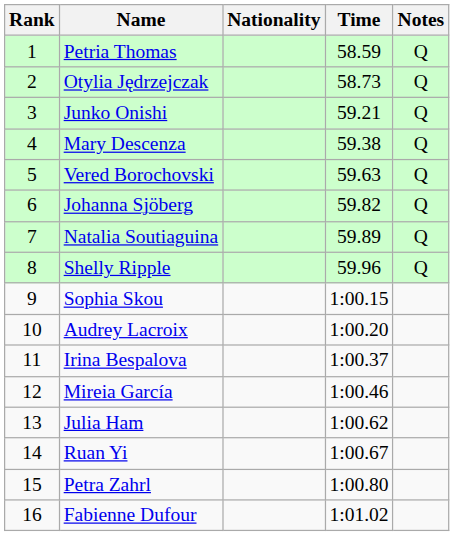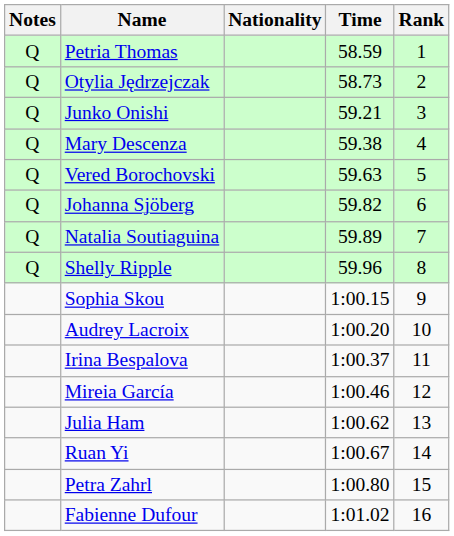 <table class="wikitable sortable" style="text-align:center">
 <tr>
-<th>Rank</th>
+<th>Notes</th>
 <th>Name</th>
 <th>Nationality</th>
 <th>Time</th>
-<th>Notes</th>
+<th>Rank</th>
 </tr>
 <tr bgcolor=ccffcc>
-<td>1</td>
+<td>Q</td>
 <td align=left><a href='#'>Petria Thomas</a></td>
 <td align=left></td>
 <td>58.59</td>
-<td>Q</td>
+<td>1</td>
 </tr>
 <tr bgcolor=ccffcc>
-<td>2</td>
+<td>Q</td>
 <td align=left><a href='#'>Otylia Jędrzejczak</a></td>
 <td align=left></td>
 <td>58.73</td>
-<td>Q</td>
+<td>2</td>
 </tr>
 <tr bgcolor=ccffcc>
-<td>3</td>
+<td>Q</td>
 <td align=left><a href='#'>Junko Onishi</a></td>
 <td align=left></td>
 <td>59.21</td>
-<td>Q</td>
+<td>3</td>
 </tr>
 <tr bgcolor=ccffcc>
-<td>4</td>
+<td>Q</td>
 <td align=left><a href='#'>Mary Descenza</a></td>
 <td align=left></td>
 <td>59.38</td>
-<td>Q</td>
+<td>4</td>
 </tr>
 <tr bgcolor=ccffcc>
-<td>5</td>
+<td>Q</td>
 <td align=left><a href='#'>Vered Borochovski</a></td>
 <td align=left></td>
 <td>59.63</td>
-<td>Q</td>
+<td>5</td>
 </tr>
 <tr bgcolor=ccffcc>
-<td>6</td>
+<td>Q</td>
 <td align=left><a href='#'>Johanna Sjöberg</a></td>
 <td align=left></td>
 <td>59.82</td>
-<td>Q</td>
+<td>6</td>
 </tr>
 <tr bgcolor=ccffcc>
-<td>7</td>
+<td>Q</td>
 <td align=left><a href='#'>Natalia Soutiaguina</a></td>
 <td align=left></td>
 <td>59.89</td>
-<td>Q</td>
+<td>7</td>
 </tr>
 <tr bgcolor=ccffcc>
-<td>8</td>
+<td>Q</td>
 <td align=left><a href='#'>Shelly Ripple</a></td>
 <td align=left></td>
 <td>59.96</td>
-<td>Q</td>
+<td>8</td>
 </tr>
 <tr>
-<td>9</td>
+<td></td>
 <td align=left><a href='#'>Sophia Skou</a></td>
 <td align=left></td>
 <td>1:00.15</td>
-<td></td>
+<td>9</td>
 </tr>
 <tr>
-<td>10</td>
+<td></td>
 <td align=left><a href='#'>Audrey Lacroix</a></td>
 <td align=left></td>
 <td>1:00.20</td>
-<td></td>
+<td>10</td>
 </tr>
 <tr>
-<td>11</td>
+<td></td>
 <td align=left><a href='#'>Irina Bespalova</a></td>
 <td align=left></td>
 <td>1:00.37</td>
-<td></td>
+<td>11</td>
 </tr>
 <tr>
-<td>12</td>
+<td></td>
 <td align=left><a href='#'>Mireia García</a></td>
 <td align=left></td>
 <td>1:00.46</td>
-<td></td>
+<td>12</td>
 </tr>
 <tr>
-<td>13</td>
+<td></td>
 <td align=left><a href='#'>Julia Ham</a></td>
 <td align=left></td>
 <td>1:00.62</td>
-<td></td>
+<td>13</td>
 </tr>
 <tr>
-<td>14</td>
+<td></td>
 <td align=left><a href='#'>Ruan Yi</a></td>
 <td align=left></td>
 <td>1:00.67</td>
-<td></td>
+<td>14</td>
 </tr>
 <tr>
-<td>15</td>
+<td></td>
 <td align=left><a href='#'>Petra Zahrl</a></td>
 <td align=left></td>
 <td>1:00.80</td>
-<td></td>
+<td>15</td>
 </tr>
 <tr>
-<td>16</td>
+<td></td>
 <td align=left><a href='#'>Fabienne Dufour</a></td>
 <td align=left></td>
 <td>1:01.02</td>
-<td></td>
+<td>16</td>
 </tr>
 </table>
